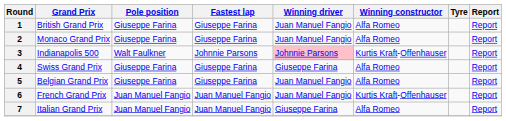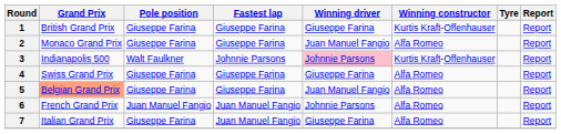 <table class="wikitable" style="font-size:80%">
 <tr>
 <th>Round</th>
 <th><a href='#'>Grand Prix</a></th>
 <th><a href='#'>Pole position</a></th>
 <th><a href='#'>Fastest lap</a></th>
 <th><a href='#'>Winning driver</a></th>
 <th><a href='#'>Winning constructor</a></th>
 <th>Tyre</th>
 <th>Report</th>
 </tr>
 <tr>
 <th>1</th>
 <td> <a href='#'>British Grand Prix</a></td>
 <td> <a href='#'>Giuseppe Farina</a></td>
 <td> <a href='#'>Giuseppe Farina</a></td>
-<td>  <a href='#'>Juan Manuel Fangio</a></td>
-<td> <a href='#'>Alfa Romeo</a></td>
+<td> <a href='#'>Giuseppe Farina</a></td>
+<td> <a href='#'>Kurtis Kraft</a>-<a href='#'>Offenhauser</a></td>
 <td></td>
 <td><a href='#'>Report</a></td>
 </tr>
 <tr>
 <th>2</th>
 <td> <a href='#'>Monaco Grand Prix</a></td>
 <td> <a href='#'>Giuseppe Farina</a></td>
 <td> <a href='#'>Giuseppe Farina</a></td>
 <td> <a href='#'>Juan Manuel Fangio</a></td>
 <td> <a href='#'>Alfa Romeo</a></td>
 <td></td>
 <td><a href='#'>Report</a></td>
 </tr>
 <tr>
 <th>3</th>
 <td> <a href='#'>Indianapolis 500</a></td>
 <td> <a href='#'>Walt Faulkner</a></td>
 <td> <a href='#'>Johnnie Parsons</a></td>
 <td style="background: pink;"> <a href='#'>Johnnie Parsons</a></td>
 <td> <a href='#'>Kurtis Kraft</a>-<a href='#'>Offenhauser</a></td>
 <td></td>
 <td><a href='#'>Report</a></td>
 </tr>
 <tr>
 <th>4</th>
 <td> <a href='#'>Swiss Grand Prix</a></td>
 <td> <a href='#'>Giuseppe Farina</a></td>
 <td> <a href='#'>Giuseppe Farina</a></td>
 <td> <a href='#'>Giuseppe Farina</a></td>
 <td> <a href='#'>Alfa Romeo</a></td>
 <td></td>
 <td><a href='#'>Report</a></td>
 </tr>
 <tr>
 <th>5</th>
-<td> <a href='#'>Belgian Grand Prix</a></td>
+<td style="background: lightsalmon;"> <a href='#'>Belgian Grand Prix</a></td>
 <td> <a href='#'>Giuseppe Farina</a></td>
 <td> <a href='#'>Giuseppe Farina</a></td>
 <td>  <a href='#'>Juan Manuel Fangio</a></td>
 <td> <a href='#'>Alfa Romeo</a></td>
 <td></td>
 <td><a href='#'>Report</a></td>
 </tr>
 <tr>
 <th>6</th>
 <td> <a href='#'>French Grand Prix</a></td>
 <td> <a href='#'>Juan Manuel Fangio</a></td>
 <td> <a href='#'>Juan Manuel Fangio</a></td>
-<td> <a href='#'>Juan Manuel Fangio</a></td>
-<td> <a href='#'>Kurtis Kraft</a>-<a href='#'>Offenhauser</a></td>
+<td> <a href='#'>Johnnie Parsons</a></td>
+<td> <a href='#'>Alfa Romeo</a></td>
 <td></td>
 <td><a href='#'>Report</a></td>
 </tr>
 <tr>
 <th>7</th>
 <td> <a href='#'>Italian Grand Prix</a></td>
-<td> <a href='#'>Juan Manuel Fangio</a></td>
+<td> <a href='#'>Giuseppe Farina</a></td>
 <td> <a href='#'>Juan Manuel Fangio</a></td>
 <td> <a href='#'>Giuseppe Farina</a></td>
 <td> <a href='#'>Alfa Romeo</a></td>
 <td></td>
 <td><a href='#'>Report</a></td>
 </tr>
 <tr>
 </tr>
 </table>
